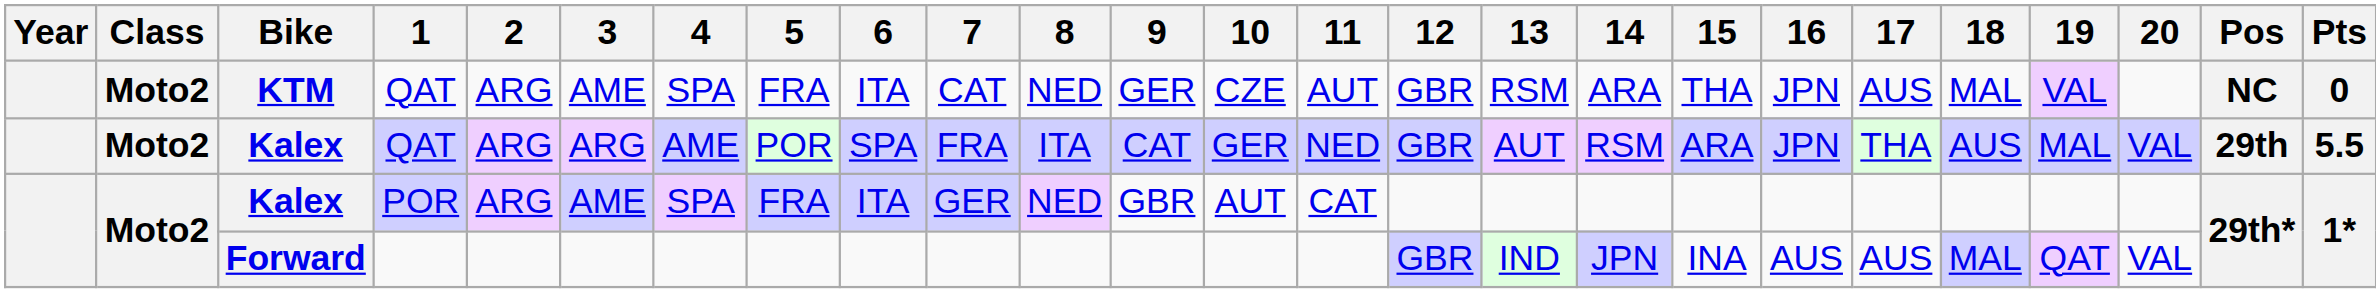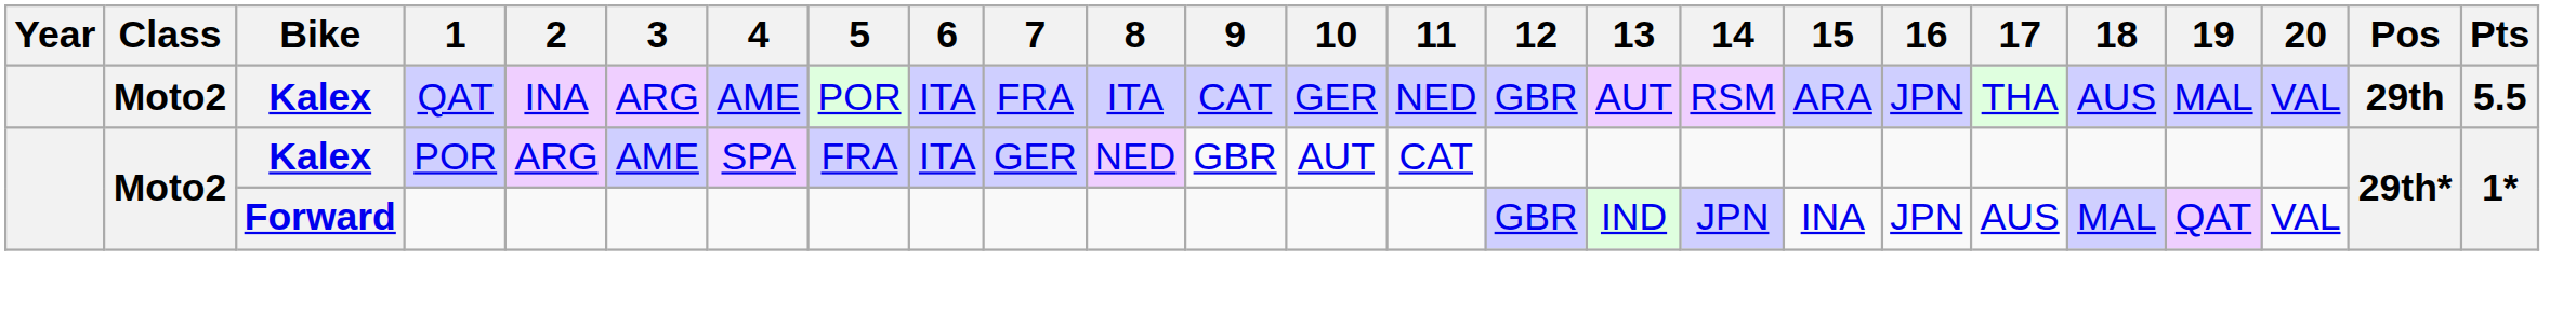 <table class="wikitable" style="text-align:center">
 <tr>
 <th>Year</th>
 <th>Class</th>
 <th>Bike</th>
 <th>1</th>
 <th>2</th>
 <th>3</th>
 <th>4</th>
 <th>5</th>
 <th>6</th>
 <th>7</th>
 <th>8</th>
 <th>9</th>
 <th>10</th>
 <th>11</th>
 <th>12</th>
 <th>13</th>
 <th>14</th>
 <th>15</th>
 <th>16</th>
 <th>17</th>
 <th>18</th>
 <th>19</th>
 <th>20</th>
 <th>Pos</th>
 <th>Pts</th>
 </tr>
 <tr>
 <th></th>
 <th>Moto2</th>
-<th><a href='#'>KTM</a></th>
-<td><a href='#'>QAT</a></td>
-<td><a href='#'>ARG</a></td>
-<td><a href='#'>AME</a></td>
-<td><a href='#'>SPA</a></td>
-<td><a href='#'>FRA</a></td>
-<td><a href='#'>ITA</a></td>
-<td><a href='#'>CAT</a></td>
-<td><a href='#'>NED</a></td>
-<td><a href='#'>GER</a></td>
-<td><a href='#'>CZE</a></td>
-<td><a href='#'>AUT</a></td>
-<td><a href='#'>GBR</a></td>
-<td><a href='#'>RSM</a></td>
-<td><a href='#'>ARA</a></td>
-<td><a href='#'>THA</a></td>
-<td><a href='#'>JPN</a></td>
-<td><a href='#'>AUS</a></td>
-<td><a href='#'>MAL</a></td>
-<td style="background:#efcfff;"><a href='#'>VAL</a><br></td>
-<td></td>
-<th>NC</th>
-<th>0</th>
-</tr>
-<tr>
-<th></th>
-<th>Moto2</th>
 <th><a href='#'>Kalex</a></th>
 <td style="background:#cfcfff;"><a href='#'>QAT</a><br></td>
-<td style="background:#efcfff;"><a href='#'>ARG</a><br></td>
+<td style="background:#efcfff;"><a href='#'>INA</a><br></td>
 <td style="background:#efcfff;"><a href='#'>ARG</a><br></td>
 <td style="background:#cfcfff;"><a href='#'>AME</a><br></td>
 <td style="background:#dfffdf;"><a href='#'>POR</a><br></td>
-<td style="background:#cfcfff;"><a href='#'>SPA</a><br></td>
+<td style="background:#cfcfff;"><a href='#'>ITA</a><br></td>
 <td style="background:#cfcfff;"><a href='#'>FRA</a><br></td>
 <td style="background:#cfcfff;"><a href='#'>ITA</a><br></td>
 <td style="background:#cfcfff;"><a href='#'>CAT</a><br></td>
 <td style="background:#cfcfff;"><a href='#'>GER</a><br></td>
 <td style="background:#cfcfff;"><a href='#'>NED</a><br></td>
 <td style="background:#cfcfff;"><a href='#'>GBR</a><br></td>
 <td style="background:#efcfff;"><a href='#'>AUT</a><br></td>
 <td style="background:#efcfff;"><a href='#'>RSM</a><br></td>
 <td style="background:#cfcfff;"><a href='#'>ARA</a><br></td>
 <td style="background:#cfcfff;"><a href='#'>JPN</a><br></td>
 <td style="background:#dfffdf;"><a href='#'>THA</a><br></td>
 <td style="background:#cfcfff;"><a href='#'>AUS</a><br></td>
 <td style="background:#cfcfff;"><a href='#'>MAL</a><br></td>
 <td style="background:#cfcfff;"><a href='#'>VAL</a><br></td>
 <th>29th</th>
 <th>5.5</th>
 </tr>
 <tr>
 <th rowspan=2></th>
 <th rowspan=2>Moto2</th>
 <th><a href='#'>Kalex</a></th>
 <td style="background:#cfcfff;"><a href='#'>POR</a><br></td>
 <td style="background:#efcfff;"><a href='#'>ARG</a><br></td>
 <td style="background:#cfcfff;"><a href='#'>AME</a><br></td>
 <td style="background:#efcfff;"><a href='#'>SPA</a><br></td>
 <td style="background:#cfcfff;"><a href='#'>FRA</a><br></td>
 <td style="background:#cfcfff;"><a href='#'>ITA</a><br></td>
 <td style="background:#cfcfff;"><a href='#'>GER</a><br></td>
 <td style="background:#efcfff;"><a href='#'>NED</a><br></td>
 <td><a href='#'>GBR</a><br></td>
 <td><a href='#'>AUT</a><br></td>
 <td><a href='#'>CAT</a><br></td>
 <td></td>
 <td></td>
 <td></td>
 <td></td>
 <td></td>
 <td></td>
 <td></td>
 <td></td>
 <td></td>
 <th rowspan=2>29th*</th>
 <th rowspan=2>1*</th>
 </tr>
 <tr>
 <th><a href='#'>Forward</a></th>
 <td></td>
 <td></td>
 <td></td>
 <td></td>
 <td></td>
 <td></td>
 <td></td>
 <td></td>
 <td></td>
 <td></td>
 <td></td>
 <td style="background:#cfcfff;"><a href='#'>GBR</a><br></td>
 <td style="background:#dfffdf;"><a href='#'>IND</a><br></td>
 <td style="background:#cfcfff;"><a href='#'>JPN</a><br></td>
 <td><a href='#'>INA</a><br></td>
-<td><a href='#'>AUS</a><br></td>
+<td><a href='#'>JPN</a></td>
 <td><a href='#'>AUS</a></td>
 <td style="background:#cfcfff;"><a href='#'>MAL</a><br></td>
 <td style="background:#efcfff;"><a href='#'>QAT</a><br></td>
 <td><a href='#'>VAL</a><br></td>
 </tr>
 </table>
